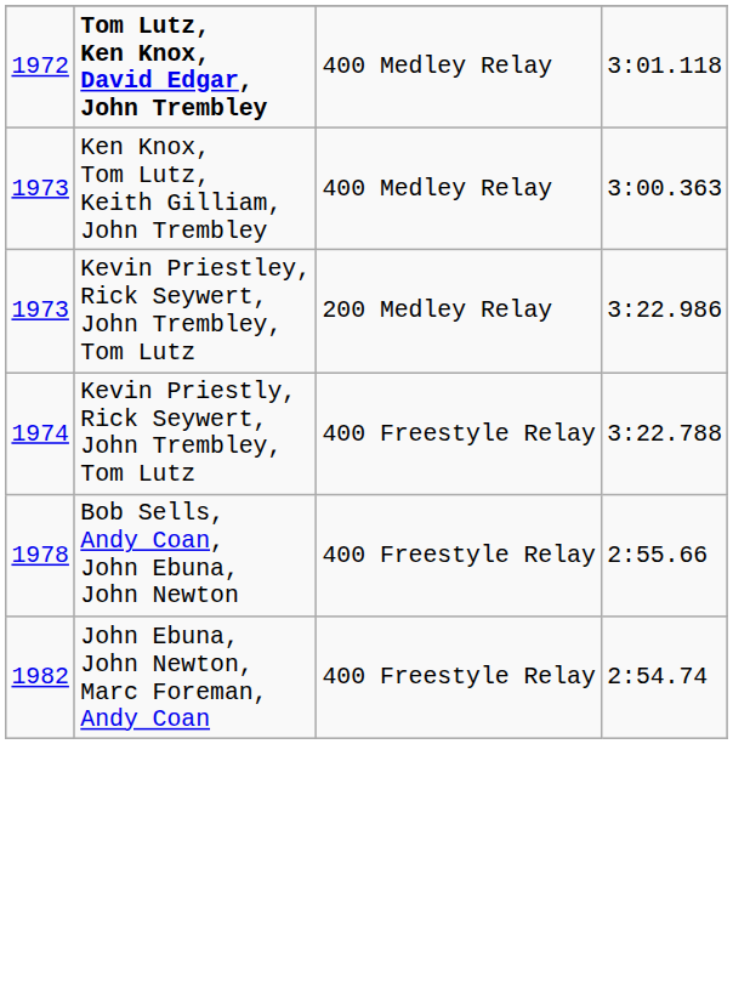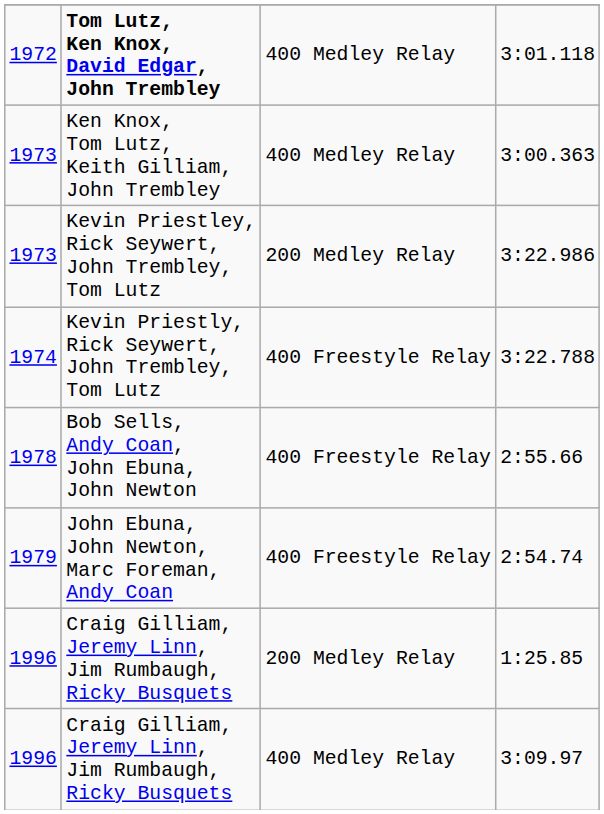 <table class="wikitable">
 <tr>
 </tr>
 <tr>
 <td><a href='#'>1972</a></td>
 <td><strong>Tom Lutz, <br>Ken Knox, <br><a href='#'>David Edgar</a>, <br>John Trembley</strong></td>
 <td>400 Medley Relay</td>
 <td>3:01.118</td>
 </tr>
 <tr>
 <td><a href='#'>1973</a></td>
 <td>Ken Knox, <br>Tom Lutz, <br>Keith Gilliam, <br>John Trembley</td>
 <td>400 Medley Relay</td>
 <td>3:00.363</td>
 </tr>
 <tr>
 <td><a href='#'>1973</a></td>
 <td>Kevin Priestley, <br> Rick Seywert, <br> John Trembley, <br> Tom Lutz</td>
 <td>200 Medley Relay</td>
 <td>3:22.986</td>
 </tr>
 <tr>
 <td><a href='#'>1974</a></td>
 <td>Kevin Priestly, <br> Rick Seywert, <br> John Trembley, <br> Tom Lutz</td>
 <td>400 Freestyle Relay</td>
 <td>3:22.788</td>
 </tr>
 <tr>
 <td><a href='#'>1978</a></td>
 <td>Bob Sells, <br><a href='#'>Andy Coan</a>, <br> John Ebuna, <br> John Newton</td>
 <td>400 Freestyle Relay</td>
 <td>2:55.66</td>
 </tr>
 <tr>
-<td><a href='#'>1982</a></td>
+<td><a href='#'>1979</a></td>
 <td>John Ebuna, <br> John Newton, <br> Marc Foreman, <br> <a href='#'>Andy Coan</a></td>
 <td>400 Freestyle Relay</td>
 <td>2:54.74</td>
 </tr>
+<tr>
+<td><a href='#'>1996</a></td>
+<td>Craig Gilliam, <br><a href='#'>Jeremy Linn</a>, <br> Jim Rumbaugh, <br><a href='#'>Ricky Busquets</a></td>
+<td>200 Medley Relay</td>
+<td>1:25.85</td>
+</tr>
+<tr>
+<td><a href='#'>1996</a></td>
+<td>Craig Gilliam, <br><a href='#'>Jeremy Linn</a>, <br> Jim Rumbaugh, <br><a href='#'>Ricky Busquets</a></td>
+<td>400 Medley Relay</td>
+<td>3:09.97</td>
+</tr>
 </table>
